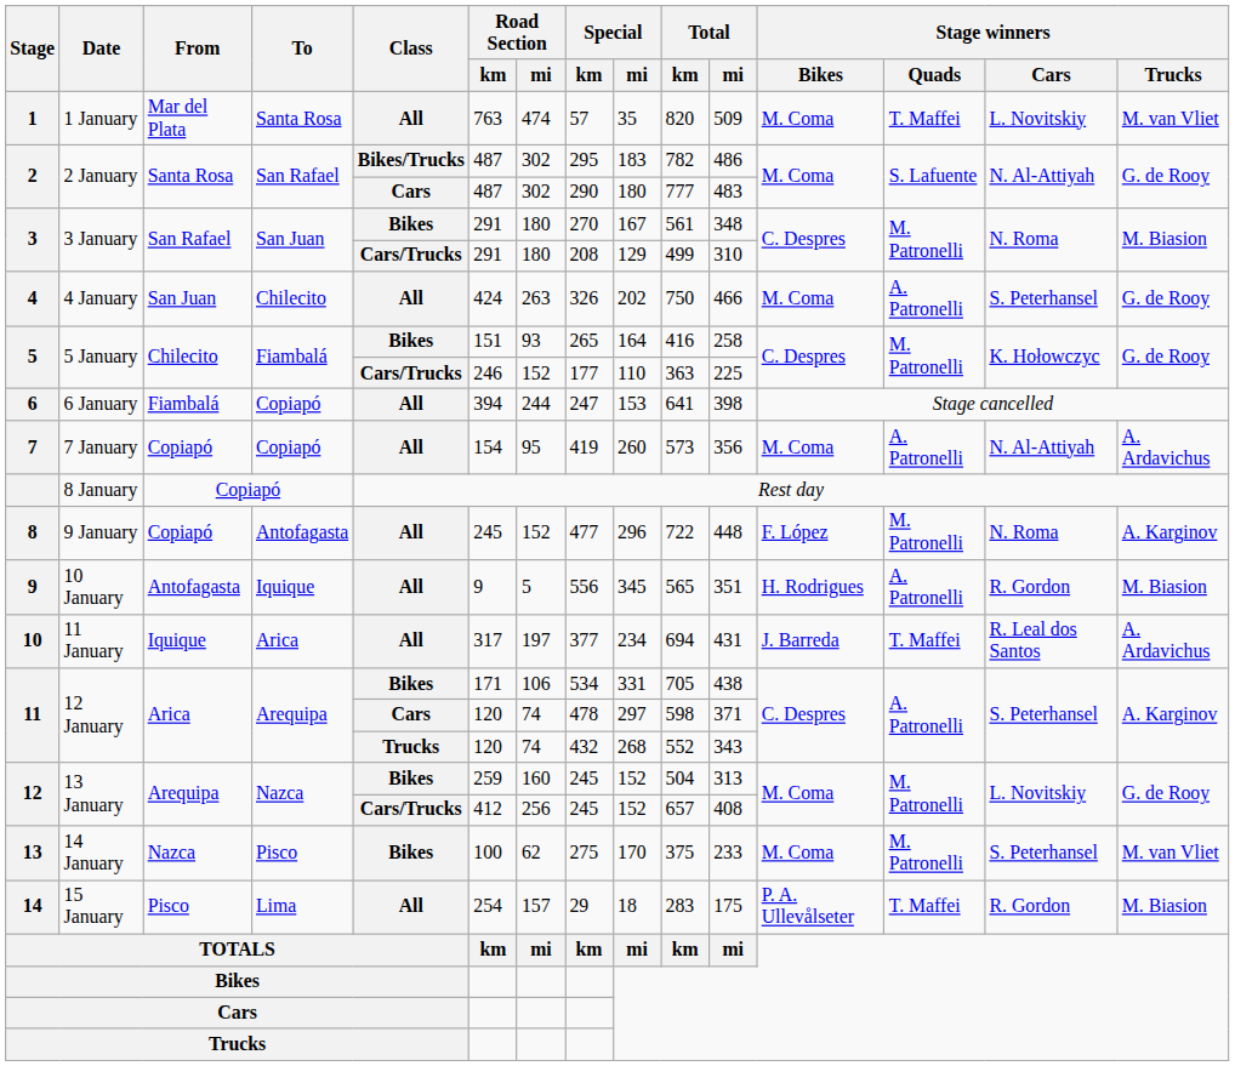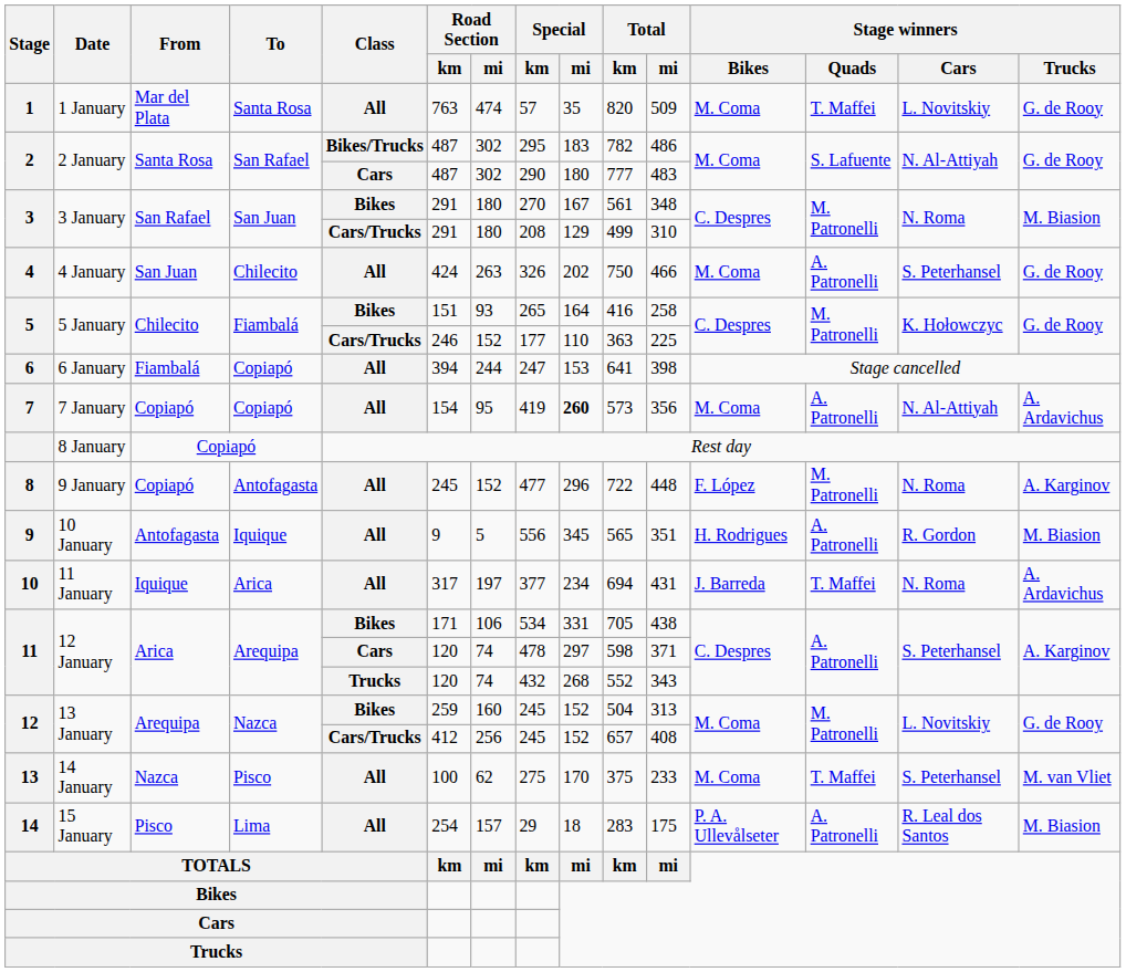 <table class="wikitable" style="font-size:85%">
 <tr>
 <th rowspan="2">Stage</th>
 <th rowspan="2">Date</th>
 <th rowspan="2">From</th>
 <th rowspan="2">To</th>
 <th rowspan="2">Class</th>
 <th colspan="2" width="70px">Road Section</th>
 <th colspan="2" width="70px">Special</th>
 <th colspan="2" width="70px">Total</th>
 <th colspan="4">Stage winners</th>
 </tr>
 <tr>
 <th>km</th>
 <th>mi</th>
 <th>km</th>
 <th>mi</th>
 <th>km</th>
 <th>mi</th>
 <th>Bikes</th>
 <th>Quads</th>
 <th>Cars</th>
 <th>Trucks</th>
 </tr>
 <tr>
 <th>1</th>
 <td>1 January</td>
 <td> <a href='#'>Mar del Plata</a></td>
 <td> <a href='#'>Santa Rosa</a></td>
 <th>All</th>
 <td>763</td>
 <td>474</td>
 <td>57</td>
 <td>35</td>
 <td>820</td>
 <td>509</td>
 <td> <a href='#'>M. Coma</a></td>
 <td> <a href='#'>T. Maffei</a></td>
 <td> <a href='#'>L. Novitskiy</a></td>
-<td> <a href='#'>M. van Vliet</a></td>
+<td> <a href='#'>G. de Rooy</a></td>
 </tr>
 <tr>
 <th rowspan="2">2</th>
 <td rowspan="2">2 January</td>
 <td rowspan="2"> <a href='#'>Santa Rosa</a></td>
 <td rowspan="2"> <a href='#'>San Rafael</a></td>
 <th>Bikes/Trucks</th>
 <td>487</td>
 <td>302</td>
 <td>295</td>
 <td>183</td>
 <td>782</td>
 <td>486</td>
 <td rowspan=2> <a href='#'>M. Coma</a></td>
 <td rowspan=2> <a href='#'>S. Lafuente</a></td>
 <td rowspan=2> <a href='#'>N. Al-Attiyah</a></td>
 <td rowspan=2> <a href='#'>G. de Rooy</a></td>
 </tr>
 <tr>
 <th>Cars</th>
 <td>487</td>
 <td>302</td>
 <td>290</td>
 <td>180</td>
 <td>777</td>
 <td>483</td>
 </tr>
 <tr>
 <th rowspan="2">3</th>
 <td rowspan="2">3 January</td>
 <td rowspan="2"> <a href='#'>San Rafael</a></td>
 <td rowspan="2"> <a href='#'>San Juan</a></td>
 <th>Bikes</th>
 <td>291</td>
 <td>180</td>
 <td>270</td>
 <td>167</td>
 <td>561</td>
 <td>348</td>
 <td rowspan=2> <a href='#'>C. Despres</a></td>
 <td rowspan=2> <a href='#'>M. Patronelli</a></td>
 <td rowspan=2> <a href='#'>N. Roma</a></td>
 <td rowspan=2> <a href='#'>M. Biasion</a></td>
 </tr>
 <tr>
 <th>Cars/Trucks</th>
 <td>291</td>
 <td>180</td>
 <td>208</td>
 <td>129</td>
 <td>499</td>
 <td>310</td>
 </tr>
 <tr>
 <th>4</th>
 <td>4 January</td>
 <td> <a href='#'>San Juan</a></td>
 <td> <a href='#'>Chilecito</a></td>
 <th>All</th>
 <td>424</td>
 <td>263</td>
 <td>326</td>
 <td>202</td>
 <td>750</td>
 <td>466</td>
 <td> <a href='#'>M. Coma</a></td>
 <td> <a href='#'>A. Patronelli</a></td>
 <td> <a href='#'>S. Peterhansel</a></td>
 <td> <a href='#'>G. de Rooy</a></td>
 </tr>
 <tr>
 <th rowspan="2">5</th>
 <td rowspan="2">5 January</td>
 <td rowspan="2"> <a href='#'>Chilecito</a></td>
 <td rowspan="2"> <a href='#'>Fiambalá</a></td>
 <th>Bikes</th>
 <td>151</td>
 <td>93</td>
 <td>265</td>
 <td>164</td>
 <td>416</td>
 <td>258</td>
 <td rowspan=2> <a href='#'>C. Despres</a></td>
 <td rowspan=2> <a href='#'>M. Patronelli</a></td>
 <td rowspan=2> <a href='#'>K. Hołowczyc</a></td>
 <td rowspan=2> <a href='#'>G. de Rooy</a></td>
 </tr>
 <tr>
 <th>Cars/Trucks</th>
 <td>246</td>
 <td>152</td>
 <td>177</td>
 <td>110</td>
 <td>363</td>
 <td>225</td>
 </tr>
 <tr>
 <th>6</th>
 <td>6 January</td>
 <td> <a href='#'>Fiambalá</a></td>
 <td> <a href='#'>Copiapó</a></td>
 <th>All</th>
 <td>394</td>
 <td>244</td>
 <td>247</td>
 <td>153</td>
 <td>641</td>
 <td>398</td>
 <td colspan=4 align=center><em>Stage cancelled</em></td>
 </tr>
 <tr>
 <th>7</th>
 <td>7 January</td>
 <td> <a href='#'>Copiapó</a></td>
 <td> <a href='#'>Copiapó</a></td>
 <th>All</th>
 <td>154</td>
 <td>95</td>
 <td>419</td>
-<td>260</td>
+<td><strong>260</strong></td>
 <td>573</td>
 <td>356</td>
 <td> <a href='#'>M. Coma</a></td>
 <td> <a href='#'>A. Patronelli</a></td>
 <td> <a href='#'>N. Al-Attiyah</a></td>
 <td> <a href='#'>A. Ardavichus</a></td>
 </tr>
 <tr>
 <th></th>
 <td>8 January</td>
 <td colspan=2 align=center> <a href='#'>Copiapó</a></td>
 <td colspan=11 align=center><em>Rest day</em></td>
 </tr>
 <tr>
 <th>8</th>
 <td>9 January</td>
 <td> <a href='#'>Copiapó</a></td>
 <td> <a href='#'>Antofagasta</a></td>
 <th>All</th>
 <td>245</td>
 <td>152</td>
 <td>477</td>
 <td>296</td>
 <td>722</td>
 <td>448</td>
 <td> <a href='#'>F. López</a></td>
 <td> <a href='#'>M. Patronelli</a></td>
 <td> <a href='#'>N. Roma</a></td>
 <td> <a href='#'>A. Karginov</a></td>
 </tr>
 <tr>
 <th>9</th>
 <td>10 January</td>
 <td> <a href='#'>Antofagasta</a></td>
 <td> <a href='#'>Iquique</a></td>
 <th>All</th>
 <td>9</td>
 <td>5</td>
 <td>556</td>
 <td>345</td>
 <td>565</td>
 <td>351</td>
 <td> <a href='#'>H. Rodrigues</a></td>
 <td> <a href='#'>A. Patronelli</a></td>
 <td> <a href='#'>R. Gordon</a></td>
 <td> <a href='#'>M. Biasion</a></td>
 </tr>
 <tr>
 <th>10</th>
 <td>11 January</td>
 <td> <a href='#'>Iquique</a></td>
 <td> <a href='#'>Arica</a></td>
 <th>All</th>
 <td>317</td>
 <td>197</td>
 <td>377</td>
 <td>234</td>
 <td>694</td>
 <td>431</td>
 <td> <a href='#'>J. Barreda</a></td>
 <td> <a href='#'>T. Maffei</a></td>
-<td> <a href='#'>R. Leal dos Santos</a></td>
+<td> <a href='#'>N. Roma</a></td>
 <td> <a href='#'>A. Ardavichus</a></td>
 </tr>
 <tr>
 <th rowspan="3">11</th>
 <td rowspan="3">12 January</td>
 <td rowspan="3"> <a href='#'>Arica</a></td>
 <td rowspan="3"> <a href='#'>Arequipa</a></td>
 <th>Bikes</th>
 <td>171</td>
 <td>106</td>
 <td>534</td>
 <td>331</td>
 <td>705</td>
 <td>438</td>
 <td rowspan=3> <a href='#'>C. Despres</a></td>
 <td rowspan=3> <a href='#'>A. Patronelli</a></td>
 <td rowspan=3> <a href='#'>S. Peterhansel</a> </td>
 <td rowspan=3> <a href='#'>A. Karginov</a></td>
 </tr>
 <tr>
 <th>Cars</th>
 <td>120</td>
 <td>74</td>
 <td>478</td>
 <td>297</td>
 <td>598</td>
 <td>371</td>
 </tr>
 <tr>
 <th>Trucks</th>
 <td>120</td>
 <td>74</td>
 <td>432</td>
 <td>268</td>
 <td>552</td>
 <td>343</td>
 </tr>
 <tr>
 <th rowspan="2">12</th>
 <td rowspan="2">13 January</td>
 <td rowspan="2"> <a href='#'>Arequipa</a></td>
 <td rowspan="2"> <a href='#'>Nazca</a></td>
 <th>Bikes</th>
 <td>259</td>
 <td>160</td>
 <td>245</td>
 <td>152</td>
 <td>504</td>
 <td>313</td>
 <td rowspan=2> <a href='#'>M. Coma</a></td>
 <td rowspan=2> <a href='#'>M. Patronelli</a></td>
 <td rowspan=2> <a href='#'>L. Novitskiy</a></td>
 <td rowspan=2> <a href='#'>G. de Rooy</a></td>
 </tr>
 <tr>
 <th>Cars/Trucks</th>
 <td>412</td>
 <td>256</td>
 <td>245</td>
 <td>152</td>
 <td>657</td>
 <td>408</td>
 </tr>
 <tr>
 <th>13</th>
 <td>14 January</td>
 <td> <a href='#'>Nazca</a></td>
 <td> <a href='#'>Pisco</a></td>
-<th>Bikes</th>
+<th>All</th>
 <td>100</td>
 <td>62</td>
 <td>275</td>
 <td>170</td>
 <td>375</td>
 <td>233</td>
 <td> <a href='#'>M. Coma</a></td>
-<td> <a href='#'>M. Patronelli</a></td>
+<td> <a href='#'>T. Maffei</a></td>
 <td> <a href='#'>S. Peterhansel</a></td>
 <td> <a href='#'>M. van Vliet</a></td>
 </tr>
 <tr>
 <th>14</th>
 <td>15 January</td>
 <td> <a href='#'>Pisco</a></td>
 <td> <a href='#'>Lima</a></td>
 <th>All</th>
 <td>254</td>
 <td>157</td>
 <td>29</td>
 <td>18</td>
 <td>283</td>
 <td>175</td>
 <td> <a href='#'>P. A. Ullevålseter</a></td>
-<td> <a href='#'>T. Maffei</a></td>
-<td> <a href='#'>R. Gordon</a></td>
+<td> <a href='#'>A. Patronelli</a></td>
+<td> <a href='#'>R. Leal dos Santos</a></td>
 <td> <a href='#'>M. Biasion</a></td>
 </tr>
 <tr>
 <th colspan="5"><strong>TOTALS</strong></th>
 <th>km</th>
 <th>mi</th>
 <th>km</th>
 <th>mi</th>
 <th>km</th>
 <th>mi</th>
 </tr>
 <tr>
 <th colspan="5">Bikes</th>
 <td></td>
 <td></td>
 <td></td>
 </tr>
 <tr>
 <th colspan="5">Cars</th>
 <td></td>
 <td></td>
 <td></td>
 </tr>
 <tr>
 <th colspan="5">Trucks</th>
 <td></td>
 <td></td>
 <td></td>
 </tr>
 </table>
